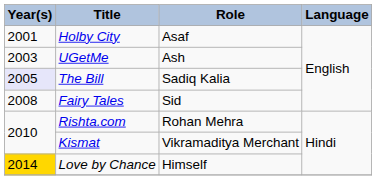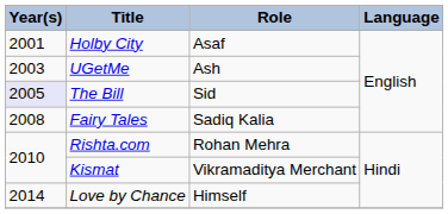 <table class="wikitable sortable">
 <tr>
 <th style="background:#B0C4DE;">Year(s)</th>
 <th style="background:#B0C4DE;">Title</th>
 <th style="background:#B0C4DE;">Role</th>
 <th style="background:#B0C4DE;">Language</th>
 </tr>
 <tr>
 <td>2001</td>
 <td><em><a href='#'>Holby City</a></em></td>
 <td>Asaf</td>
 <td rowspan="4">English</td>
 </tr>
 <tr>
 <td>2003</td>
 <td><em><a href='#'>UGetMe</a></em></td>
 <td>Ash</td>
 </tr>
 <tr>
 <td style="background: lavender;">2005</td>
 <td><em><a href='#'>The Bill</a></em></td>
-<td>Sadiq Kalia</td>
+<td>Sid</td>
 </tr>
 <tr>
 <td>2008</td>
 <td><em><a href='#'>Fairy Tales</a></em></td>
-<td>Sid</td>
+<td>Sadiq Kalia</td>
 </tr>
 <tr>
 <td rowspan="2">2010</td>
 <td><em><a href='#'>Rishta.com</a></em></td>
 <td>Rohan Mehra</td>
 <td rowspan="3">Hindi</td>
 </tr>
 <tr>
 <td><em><a href='#'>Kismat</a></em></td>
 <td>Vikramaditya Merchant</td>
 </tr>
 <tr>
-<td style="background: gold;">2014</td>
+<td>2014</td>
 <td><em>Love by Chance</em></td>
 <td>Himself</td>
 </tr>
 <tr>
 </tr>
 </table>
